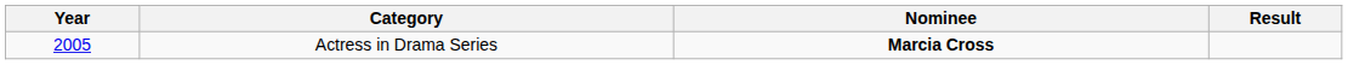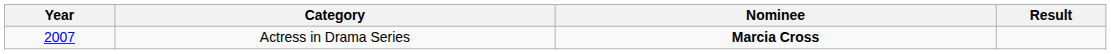 <table class="wikitable" width="80%">
 <tr>
 <th width="10%">Year</th>
 <th width="40%">Category</th>
 <th width="40%">Nominee</th>
 <th width="10%">Result</th>
 </tr>
 <tr>
-<td align="center"><a href='#'>2005</a></td>
+<td align="center"><a href='#'>2007</a></td>
 <td align="center">Actress in Drama Series</td>
 <td align="center"><strong>Marcia Cross<br></strong></td>
 <td></td>
 </tr>
 </table>
